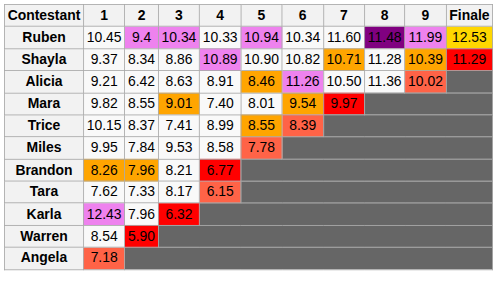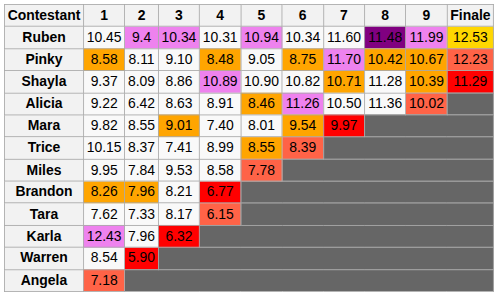 <table class="wikitable sortable" style="text-align:center" align="center">
 <tr>
 <th>Contestant</th>
 <th>1</th>
 <th>2</th>
 <th>3</th>
 <th>4</th>
 <th>5</th>
 <th>6</th>
 <th>7</th>
 <th>8</th>
 <th>9</th>
 <th>Finale</th>
 </tr>
 <tr>
 <th>Ruben</th>
 <td>10.45</td>
 <td bgcolor="violet">9.4</td>
 <td bgcolor="violet">10.34</td>
-<td>10.33</td>
+<td>10.31</td>
 <td bgcolor="violet">10.94</td>
 <td>10.34</td>
 <td>11.60</td>
 <td bgcolor="purple"><span>11.48</span></td>
 <td bgcolor="violet">11.99</td>
 <td bgcolor="gold">12.53</td>
 </tr>
 <tr>
+<th>Pinky</th>
+<td bgcolor="orange">8.58</td>
+<td>8.11</td>
+<td>9.10</td>
+<td bgcolor="orange">8.48</td>
+<td>9.05</td>
+<td bgcolor="orange">8.75</td>
+<td bgcolor="violet">11.70</td>
+<td bgcolor="orange">10.42</td>
+<td bgcolor="orange">10.67</td>
+<td bgcolor="tomato">12.23</td>
+</tr>
+<tr>
 <th>Shayla</th>
 <td>9.37</td>
-<td>8.34</td>
+<td>8.09</td>
 <td>8.86</td>
 <td bgcolor="violet">10.89</td>
 <td>10.90</td>
 <td>10.82</td>
 <td bgcolor="orange">10.71</td>
 <td>11.28</td>
 <td bgcolor="orange">10.39</td>
 <td bgcolor="red">11.29</td>
 </tr>
 <tr>
 <th>Alicia</th>
-<td>9.21</td>
+<td>9.22</td>
 <td>6.42</td>
 <td>8.63</td>
 <td>8.91</td>
 <td bgcolor="orange">8.46</td>
 <td bgcolor="violet">11.26</td>
 <td>10.50</td>
 <td>11.36</td>
 <td bgcolor="tomato">10.02</td>
 <td bgcolor="#666666"></td>
 </tr>
 <tr>
 <th>Mara</th>
 <td>9.82</td>
 <td>8.55</td>
 <td bgcolor="orange">9.01</td>
 <td>7.40</td>
 <td>8.01</td>
 <td bgcolor="orange">9.54</td>
 <td bgcolor="red">9.97</td>
 <td colspan="3" bgcolor="#666666"></td>
 </tr>
 <tr>
 <th>Trice</th>
 <td>10.15</td>
 <td>8.37</td>
 <td>7.41</td>
 <td>8.99</td>
 <td bgcolor="orange">8.55</td>
 <td bgcolor="tomato">8.39</td>
 <td colspan="4" bgcolor="666666"></td>
 </tr>
 <tr>
 <th>Miles</th>
 <td>9.95</td>
 <td>7.84</td>
 <td>9.53</td>
 <td>8.58</td>
 <td bgcolor="tomato">7.78</td>
 <td colspan="5" bgcolor="666666"></td>
 </tr>
 <tr>
 <th>Brandon</th>
 <td bgcolor="orange">8.26</td>
 <td bgcolor="orange">7.96</td>
 <td>8.21</td>
 <td bgcolor="red">6.77</td>
 <td colspan="6" bgcolor="666666"></td>
 </tr>
 <tr>
 <th>Tara</th>
 <td>7.62</td>
 <td>7.33</td>
 <td>8.17</td>
 <td bgcolor="tomato">6.15</td>
 <td colspan="6" bgcolor="666666"></td>
 </tr>
 <tr>
 <th>Karla</th>
 <td bgcolor="violet">12.43</td>
 <td>7.96</td>
 <td bgcolor="red">6.32</td>
 <td colspan="7" bgcolor="666666"></td>
 </tr>
 <tr>
 <th>Warren</th>
 <td>8.54</td>
 <td bgcolor="red">5.90</td>
 <td colspan="8" bgcolor="666666"></td>
 </tr>
 <tr>
 <th>Angela</th>
 <td bgcolor="tomato">7.18</td>
 <td colspan="9" bgcolor="666666"></td>
 </tr>
 </table>
